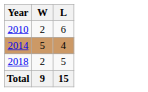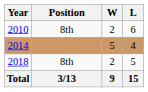 <table class="wikitable" style="text-align: center;">
 <tr>
 <th>Year</th>
+<th width="100">Position</th>
 <th width="25">W</th>
 <th width="25">L</th>
 </tr>
 <tr>
 <td> <a href='#'>2010</a></td>
+<td>8th</td>
 <td>2</td>
 <td>6</td>
 </tr>
 <tr bgcolor=cc9966>
 <td> <a href='#'>2014</a></td>
+<td></td>
 <td>5</td>
 <td>4</td>
 </tr>
 <tr>
 <td> <a href='#'>2018</a></td>
+<td>8th</td>
 <td>2</td>
 <td>5</td>
 </tr>
 <tr>
 <th>Total</th>
+<th>3/13</th>
 <th>9</th>
 <th>15</th>
 </tr>
 </table>
